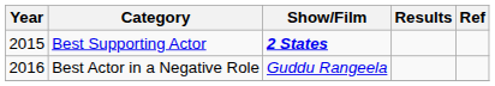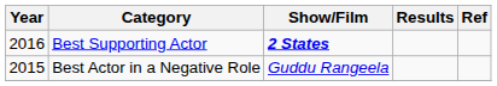 <table class="wikitable sortable">
 <tr>
 <th>Year</th>
 <th>Category</th>
 <th>Show/Film</th>
 <th>Results</th>
 <th>Ref</th>
 </tr>
 <tr>
-<td>2015</td>
+<td>2016</td>
 <td><a href='#'>Best Supporting Actor</a></td>
 <td><strong><a href='#'><em>2 States</em></a></strong></td>
 <td></td>
 <td></td>
 </tr>
 <tr>
-<td>2016</td>
+<td>2015</td>
 <td>Best Actor in a Negative Role</td>
 <td><em><a href='#'>Guddu Rangeela</a></em></td>
 <td></td>
 <td></td>
 </tr>
 <tr>
 </tr>
 </table>
